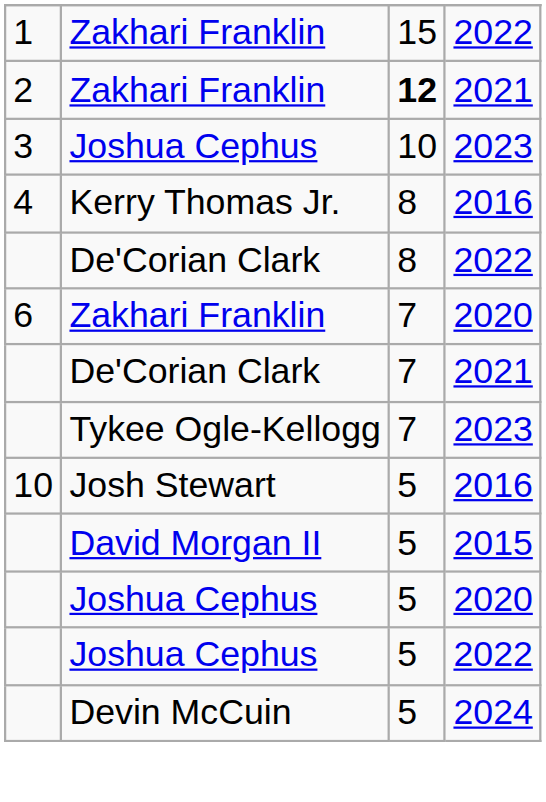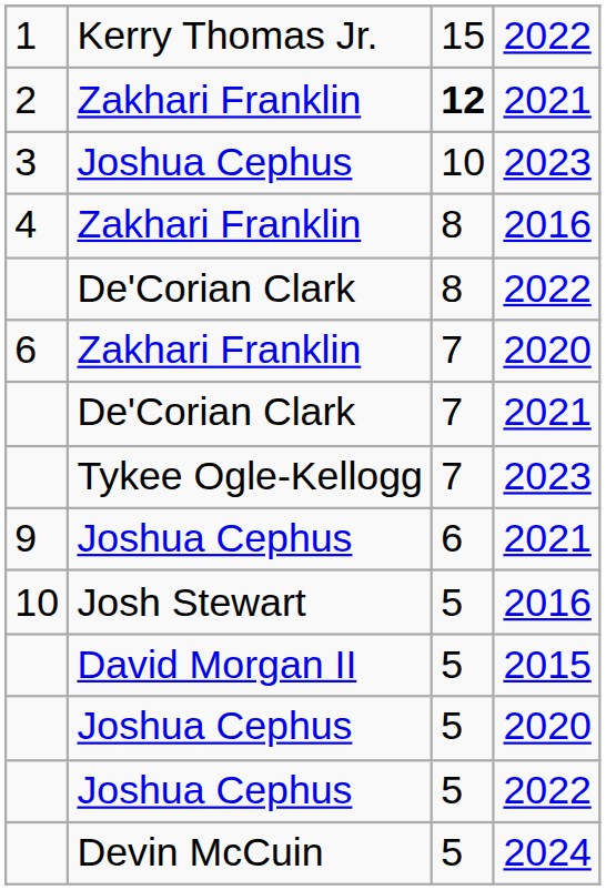 <table class="wikitable">
 <tr>
 </tr>
 <tr>
 <td>1</td>
-<td><a href='#'>Zakhari Franklin</a></td>
+<td>Kerry Thomas Jr.</td>
 <td>15</td>
 <td><a href='#'>2022</a></td>
 </tr>
 <tr>
 <td>2</td>
 <td><a href='#'>Zakhari Franklin</a></td>
 <td><strong>12</strong></td>
 <td><a href='#'>2021</a></td>
 </tr>
 <tr>
 <td>3</td>
 <td><a href='#'>Joshua Cephus</a></td>
 <td>10</td>
 <td><a href='#'>2023</a></td>
 </tr>
 <tr>
 <td>4</td>
-<td>Kerry Thomas Jr.</td>
+<td><a href='#'>Zakhari Franklin</a></td>
 <td>8</td>
 <td><a href='#'>2016</a></td>
 </tr>
 <tr>
 <td></td>
 <td>De'Corian Clark</td>
 <td>8</td>
 <td><a href='#'>2022</a></td>
 </tr>
 <tr>
 <td>6</td>
 <td><a href='#'>Zakhari Franklin</a></td>
 <td>7</td>
 <td><a href='#'>2020</a></td>
 </tr>
 <tr>
 <td></td>
 <td>De'Corian Clark</td>
 <td>7</td>
 <td><a href='#'>2021</a></td>
 </tr>
 <tr>
 <td></td>
 <td>Tykee Ogle-Kellogg</td>
 <td>7</td>
 <td><a href='#'>2023</a></td>
+</tr>
+<tr>
+<td>9</td>
+<td><a href='#'>Joshua Cephus</a></td>
+<td>6</td>
+<td><a href='#'>2021</a></td>
 </tr>
 <tr>
 <td>10</td>
 <td>Josh Stewart</td>
 <td>5</td>
 <td><a href='#'>2016</a></td>
 </tr>
 <tr>
 <td></td>
 <td><a href='#'>David Morgan II</a></td>
 <td>5</td>
 <td><a href='#'>2015</a></td>
 </tr>
 <tr>
 <td></td>
 <td><a href='#'>Joshua Cephus</a></td>
 <td>5</td>
 <td><a href='#'>2020</a></td>
 </tr>
 <tr>
 <td></td>
 <td><a href='#'>Joshua Cephus</a></td>
 <td>5</td>
 <td><a href='#'>2022</a></td>
 </tr>
 <tr>
 <td></td>
 <td>Devin McCuin</td>
 <td>5</td>
 <td><a href='#'>2024</a></td>
 </tr>
 </table>
